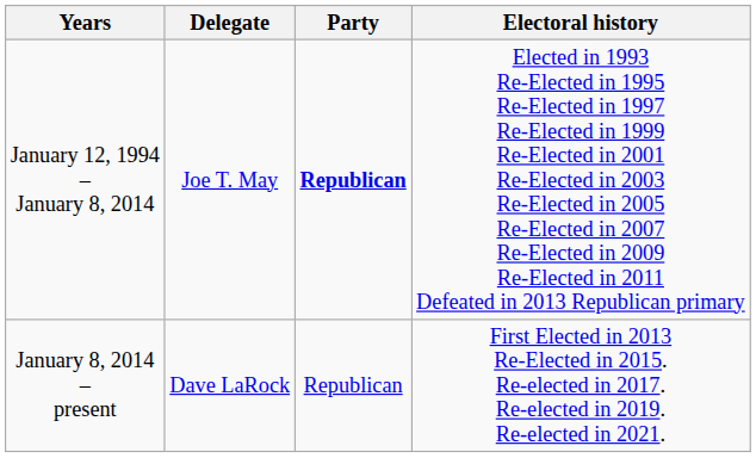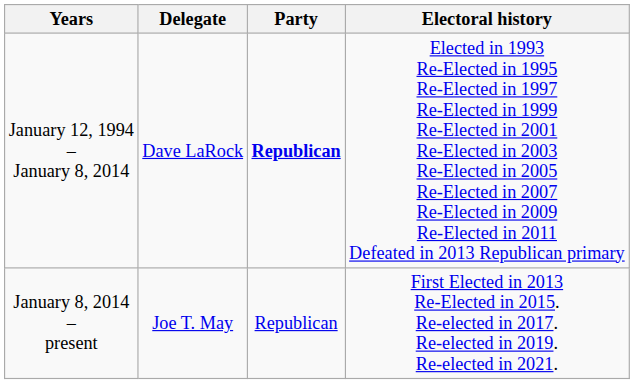 <table class=wikitable style="text-align:center">
 <tr valign=bottom>
 <th>Years</th>
 <th>Delegate</th>
 <th>Party</th>
 <th>Electoral history</th>
 </tr>
 <tr>
 <td nowrap><span>January 12, 1994</span><br>–<br><span>January 8, 2014</span></td>
-<td><a href='#'>Joe T. May</a></td>
+<td><a href='#'>Dave LaRock</a></td>
 <td><strong><a href='#'>Republican</a></strong></td>
 <td><a href='#'>Elected in 1993</a><br><a href='#'>Re-Elected in 1995</a><br><a href='#'>Re-Elected in 1997</a><br><a href='#'>Re-Elected in 1999</a><br><a href='#'>Re-Elected in 2001</a><br><a href='#'>Re-Elected in 2003</a><br><a href='#'>Re-Elected in 2005</a><br><a href='#'>Re-Elected in 2007</a><br><a href='#'>Re-Elected in 2009</a><br><a href='#'>Re-Elected in 2011</a><br><a href='#'>Defeated in 2013 Republican primary</a></td>
 </tr>
 <tr>
 <td nowrap><span>January 8, 2014</span><br>–<br><span>present</span></td>
-<td><a href='#'>Dave LaRock</a></td>
+<td><a href='#'>Joe T. May</a></td>
 <td><a href='#'>Republican</a></td>
 <td><a href='#'>First Elected in 2013</a><br><a href='#'>Re-Elected in 2015</a>.<br><a href='#'>Re-elected in 2017</a>.<br><a href='#'>Re-elected in 2019</a>.<br><a href='#'>Re-elected in 2021</a>.</td>
 </tr>
 </table>
